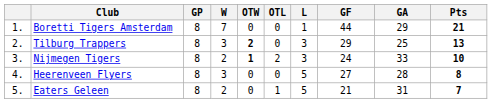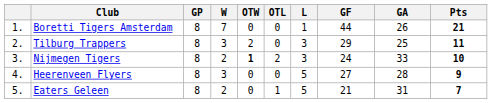 <table class="wikitable">
 <tr>
 <th width="30"></th>
 <th width="200">Club</th>
 <th width="30">GP</th>
 <th width="30">W</th>
 <th width="30">OTW</th>
 <th width="30">OTL</th>
 <th width="30">L</th>
 <th width="70">GF</th>
 <th width="70">GA</th>
 <th width="70">Pts</th>
 </tr>
 <tr bgcolor="#FFFFFF" align="center">
 <td>1.</td>
 <td align="left"><a href='#'>Boretti Tigers Amsterdam</a></td>
 <td>8</td>
 <td>7</td>
 <td>0</td>
 <td>0</td>
 <td>1</td>
 <td>44</td>
-<td>29</td>
+<td>26</td>
 <td><strong>21</strong></td>
 </tr>
 <tr bgcolor="#FFFFFF" align="center">
 <td>2.</td>
 <td align="left"><a href='#'>Tilburg Trappers</a></td>
 <td>8</td>
 <td>3</td>
-<td><strong>2</strong></td>
+<td>2</td>
 <td>0</td>
 <td>3</td>
 <td>29</td>
 <td>25</td>
-<td><strong>13</strong></td>
+<td><strong>11</strong></td>
 </tr>
 <tr bgcolor="#FFFFFF" align="center">
 <td>3.</td>
 <td align="left"><a href='#'>Nijmegen Tigers</a></td>
 <td>8</td>
 <td>2</td>
 <td><strong>1</strong></td>
 <td>2</td>
 <td>3</td>
 <td>24</td>
 <td>33</td>
 <td><strong>10</strong></td>
 </tr>
 <tr bgcolor="#FFFFFF" align="center">
 <td>4.</td>
 <td align="left"><a href='#'>Heerenveen Flyers</a></td>
 <td>8</td>
 <td>3</td>
 <td>0</td>
 <td>0</td>
 <td>5</td>
 <td>27</td>
 <td>28</td>
-<td><strong>8</strong></td>
+<td><strong>9</strong></td>
 </tr>
 <tr bgcolor="#FFFFFF" align="center">
 <td>5.</td>
 <td align="left"><a href='#'>Eaters Geleen</a></td>
 <td>8</td>
 <td>2</td>
 <td>0</td>
 <td>1</td>
 <td>5</td>
 <td>21</td>
 <td>31</td>
 <td><strong>7</strong></td>
 </tr>
 </table>
